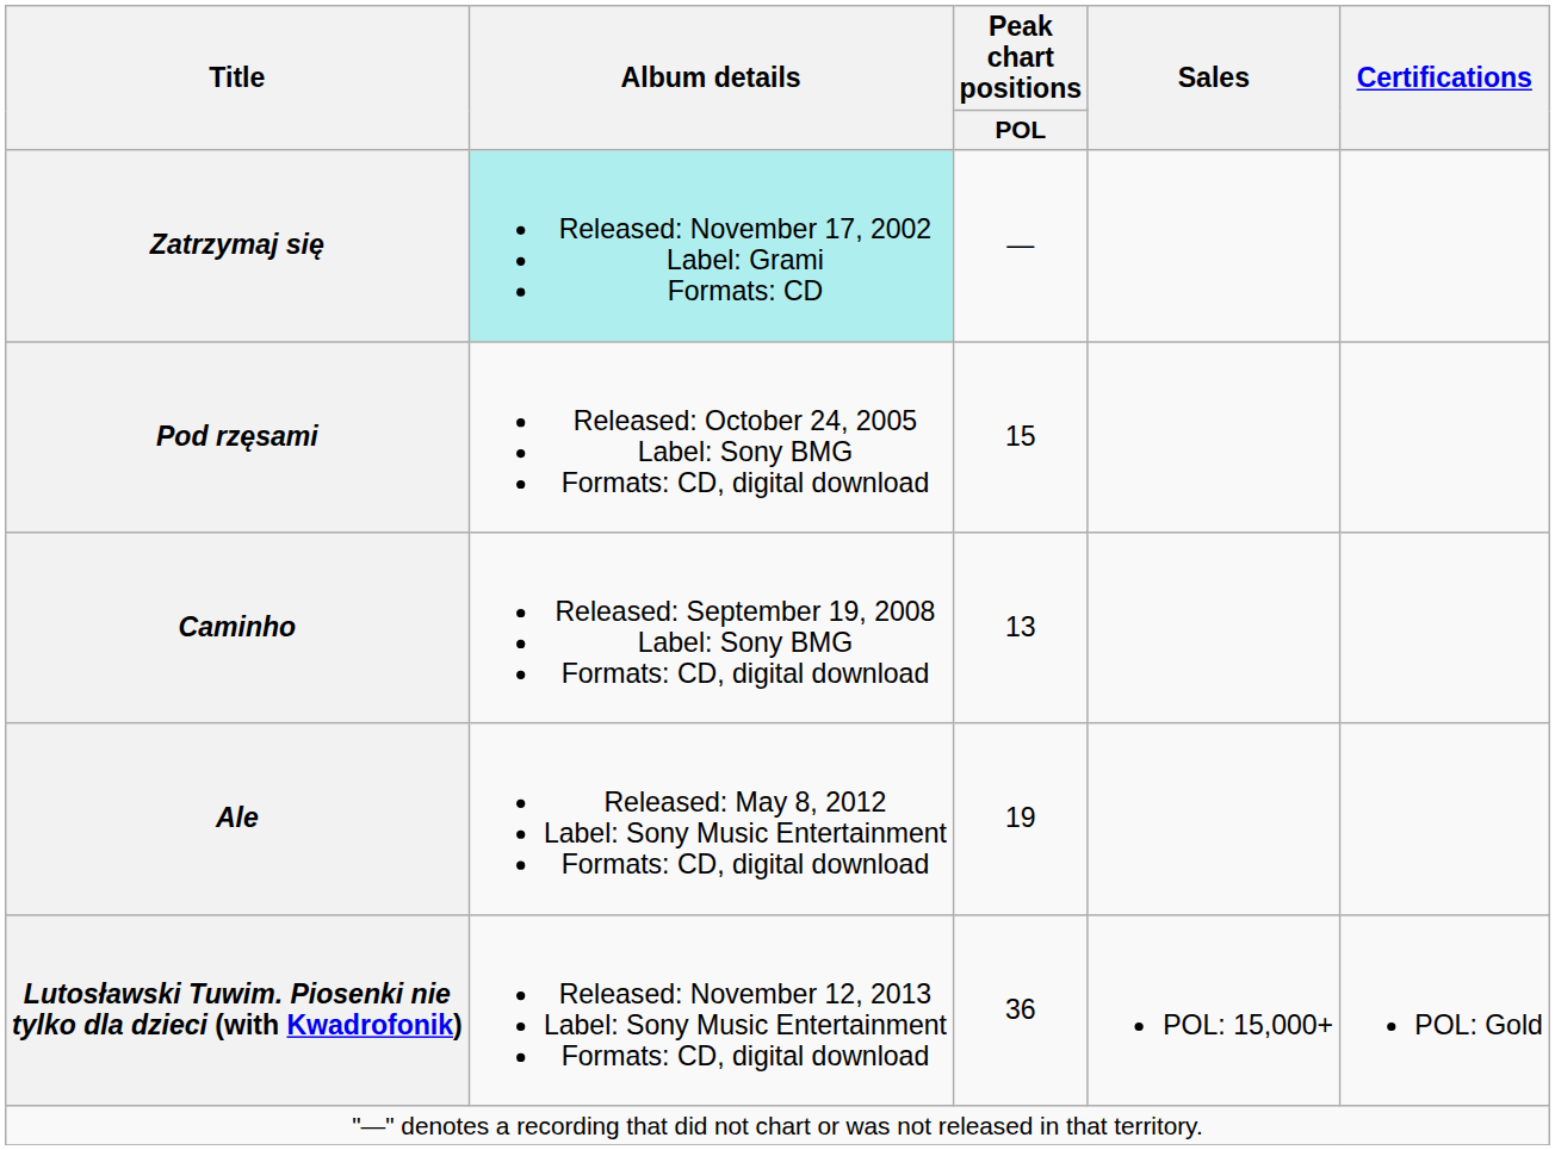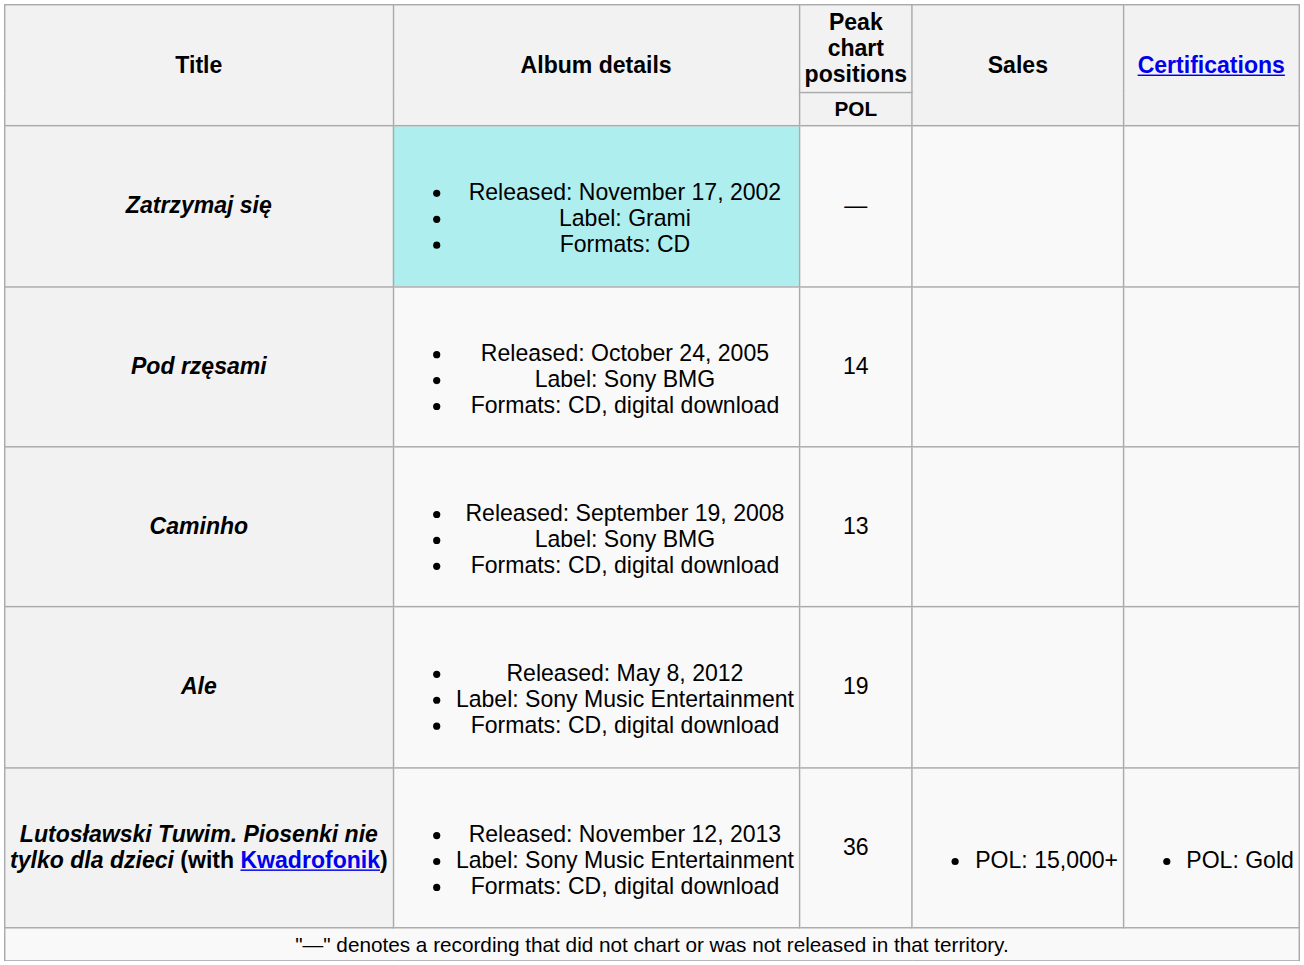 <table class="wikitable plainrowheaders" style="text-align:center;">
 <tr>
 <th scope="col" rowspan="2">Title</th>
 <th scope="col" rowspan="2">Album details</th>
 <th scope="col" colspan="1">Peak chart positions</th>
 <th scope="col" rowspan="2">Sales</th>
 <th scope="col" rowspan="2"><a href='#'>Certifications</a></th>
 </tr>
 <tr>
 <th scope="col" style="width:3em;font-size:90%;">POL<br></th>
 </tr>
 <tr>
 <th scope="row"><em>Zatrzymaj się</em></th>
 <td style="background: paleturquoise;"><br><ul><li>Released: November 17, 2002</li><li>Label: Grami</li><li>Formats: CD</li></ul></td>
 <td>—</td>
 <td></td>
 <td></td>
 </tr>
 <tr>
 <th scope="row"><em>Pod rzęsami</em></th>
 <td><br><ul><li>Released: October 24, 2005</li><li>Label: Sony BMG</li><li>Formats: CD, digital download</li></ul></td>
-<td>15</td>
+<td>14</td>
 <td></td>
 <td></td>
 </tr>
 <tr>
 <th scope="row"><em>Caminho</em></th>
 <td><br><ul><li>Released: September 19, 2008</li><li>Label: Sony BMG</li><li>Formats: CD, digital download</li></ul></td>
 <td>13</td>
 <td></td>
 <td></td>
 </tr>
 <tr>
 <th scope="row"><em>Ale</em></th>
 <td><br><ul><li>Released: May 8, 2012</li><li>Label: Sony Music Entertainment</li><li>Formats: CD, digital download</li></ul></td>
 <td>19</td>
 <td></td>
 <td></td>
 </tr>
 <tr>
 <th scope="row"><em>Lutosławski Tuwim. Piosenki nie<br>tylko dla dzieci</em> (with <a href='#'>Kwadrofonik</a>)</th>
 <td><br><ul><li>Released: November 12, 2013</li><li>Label: Sony Music Entertainment</li><li>Formats: CD, digital download</li></ul></td>
 <td>36</td>
 <td><br><ul><li>POL: 15,000+</li></ul></td>
 <td><br><ul><li>POL: Gold</li></ul></td>
 </tr>
 <tr>
 <td colspan="20" style="font-size:90%">"—" denotes a recording that did not chart or was not released in that territory.</td>
 </tr>
 </table>
